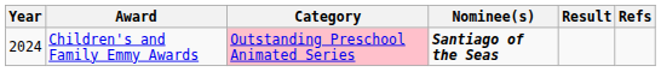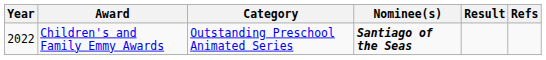 <table class="wikitable">
 <tr>
 <th>Year</th>
 <th>Award</th>
 <th>Category</th>
 <th>Nominee(s)</th>
 <th>Result</th>
 <th>Refs</th>
 </tr>
 <tr>
-<td>2024</td>
+<td>2022</td>
 <td><a href='#'>Children's and Family Emmy Awards</a></td>
-<td style="background: pink;"><a href='#'>Outstanding Preschool Animated Series</a></td>
+<td><a href='#'>Outstanding Preschool Animated Series</a></td>
 <td><strong><em>Santiago of the Seas</em></strong></td>
 <td></td>
 <td></td>
 </tr>
 </table>
